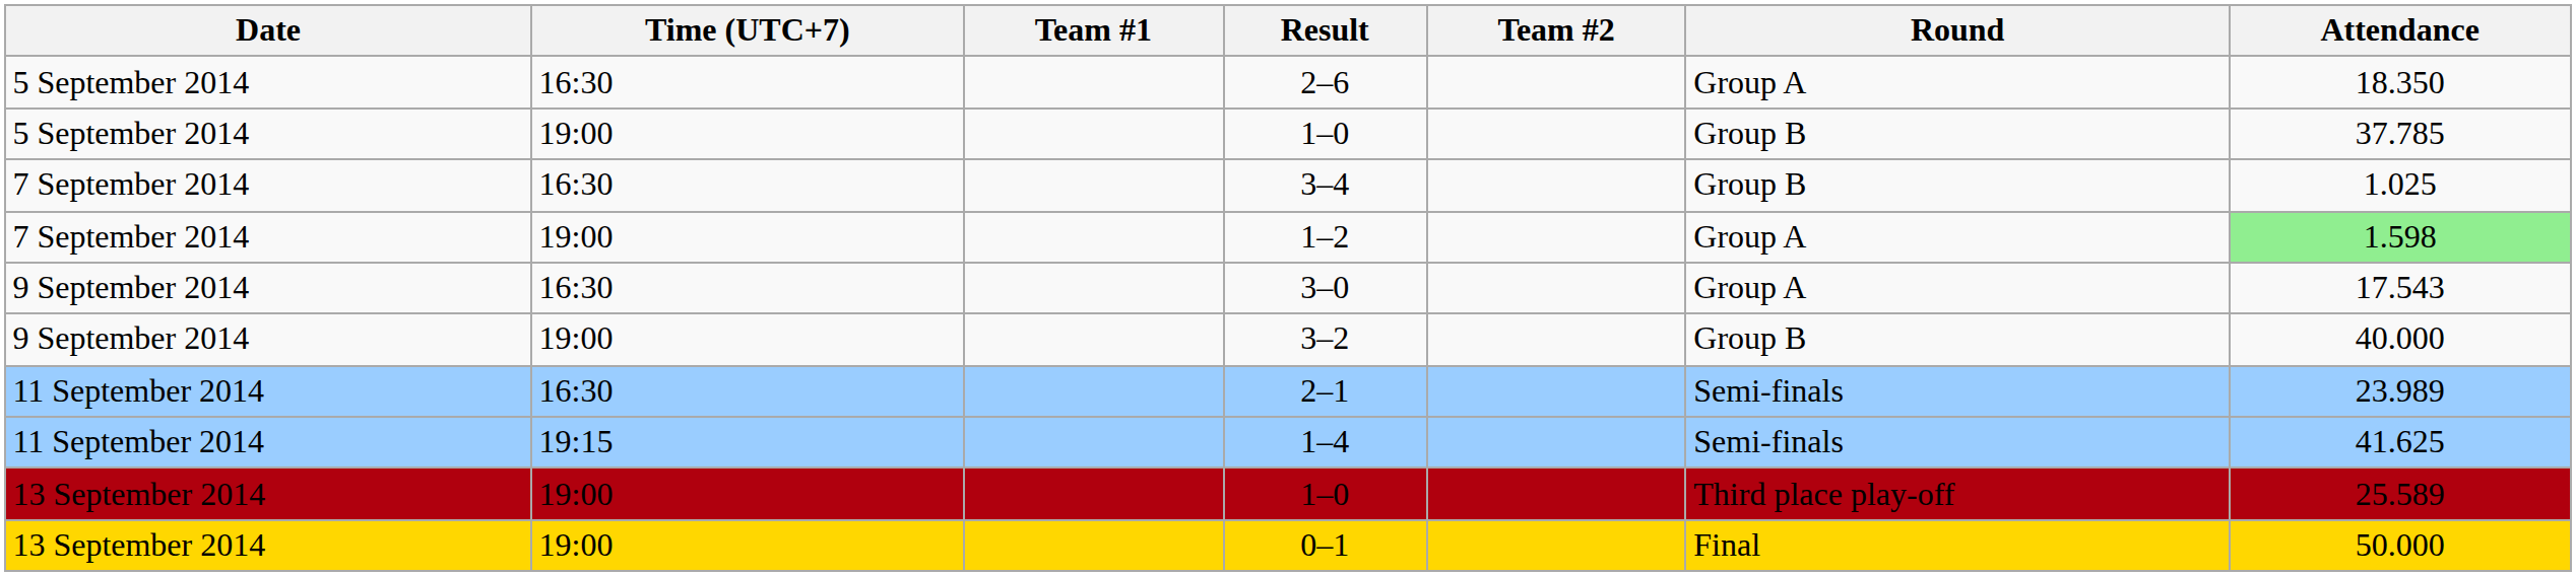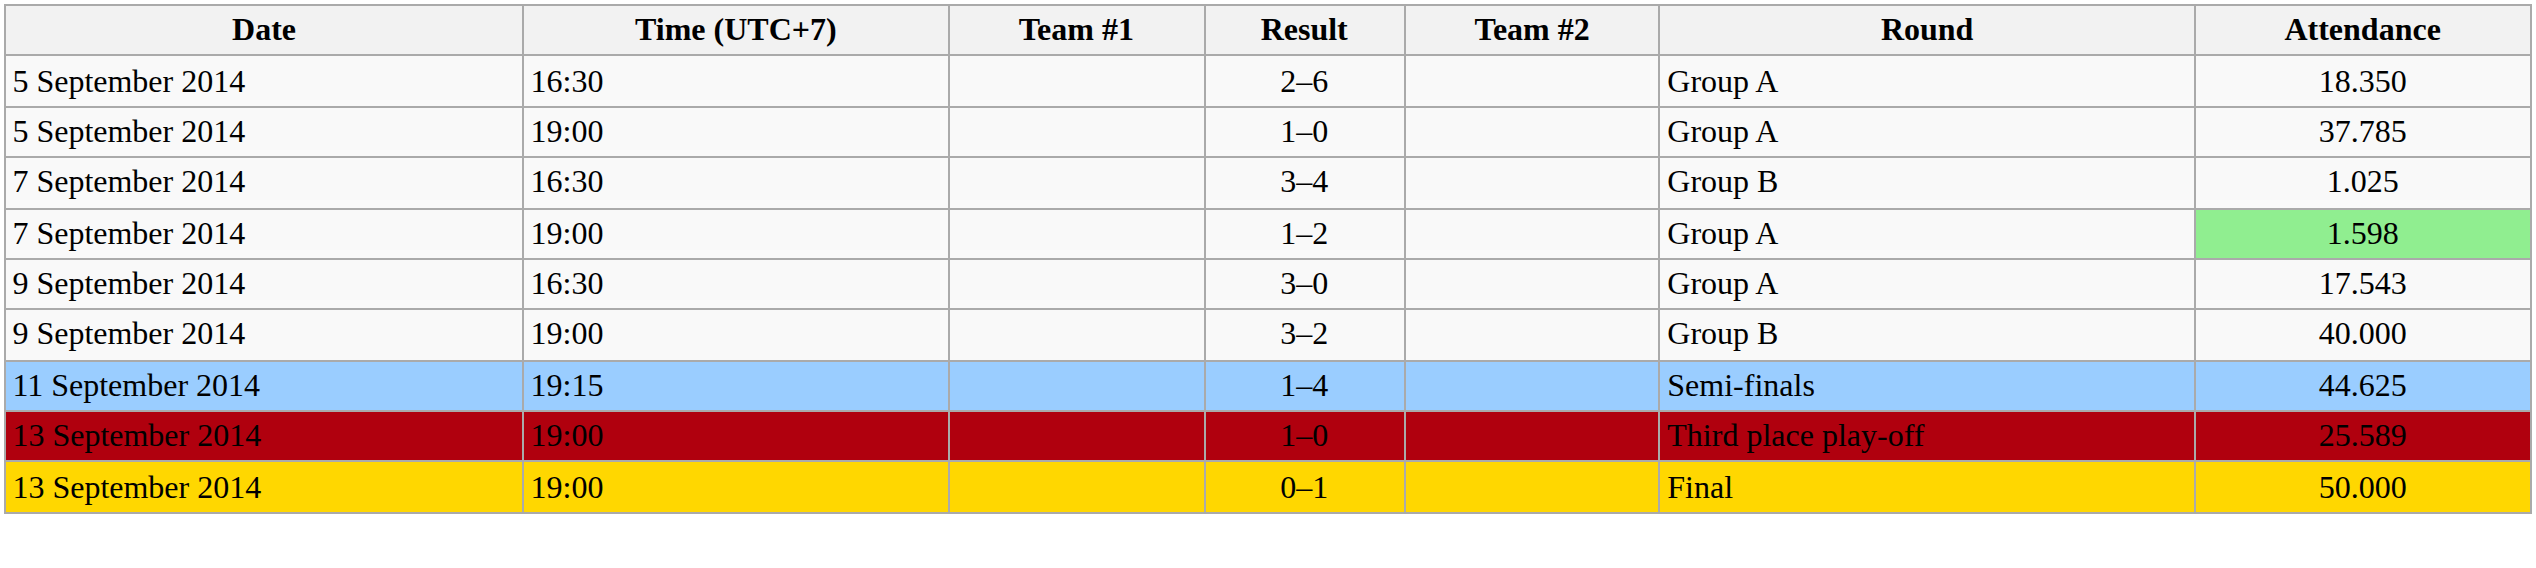 <table class="wikitable" style="text-align:left; width:100%;">
 <tr>
 <th>Date</th>
 <th>Time (UTC+7)</th>
 <th>Team #1</th>
 <th>Result</th>
 <th>Team #2</th>
 <th>Round</th>
 <th>Attendance</th>
 </tr>
 <tr>
 <td>5 September 2014</td>
 <td>16:30</td>
 <td></td>
 <td style="text-align:center;">2–6</td>
 <td></td>
 <td>Group A</td>
 <td style="text-align:center;">18.350</td>
 </tr>
 <tr>
 <td>5 September 2014</td>
 <td>19:00</td>
 <td></td>
 <td style="text-align:center;">1–0</td>
 <td></td>
-<td>Group B</td>
+<td>Group A</td>
 <td style="text-align:center;">37.785</td>
 </tr>
 <tr>
 <td>7 September 2014</td>
 <td>16:30</td>
 <td></td>
 <td style="text-align:center;">3–4</td>
 <td></td>
 <td>Group B</td>
 <td style="text-align:center;">1.025</td>
 </tr>
 <tr>
 <td>7 September 2014</td>
 <td>19:00</td>
 <td></td>
 <td style="text-align:center;">1–2</td>
 <td></td>
 <td>Group A</td>
 <td style="background: lightgreen; text-align:center;">1.598</td>
 </tr>
 <tr>
 <td>9 September 2014</td>
 <td>16:30</td>
 <td></td>
 <td style="text-align:center;">3–0</td>
 <td></td>
 <td>Group A</td>
 <td style="text-align:center;">17.543</td>
 </tr>
 <tr>
 <td>9 September 2014</td>
 <td>19:00</td>
 <td></td>
 <td style="text-align:center;">3–2</td>
 <td></td>
 <td>Group B</td>
 <td style="text-align:center;">40.000</td>
 </tr>
 <tr bgcolor=#9acdff>
 <td>11 September 2014</td>
-<td>16:30</td>
-<td></td>
-<td style="text-align:center;">2–1</td>
-<td></td>
-<td>Semi-finals</td>
-<td style="text-align:center;">23.989</td>
-</tr>
-<tr bgcolor=#9acdff>
-<td>11 September 2014</td>
 <td>19:15</td>
 <td></td>
 <td style="text-align:center;">1–4</td>
 <td></td>
 <td>Semi-finals</td>
-<td style="text-align:center;">41.625</td>
+<td style="text-align:center;">44.625</td>
 </tr>
 <tr bgcolor=Bronze>
 <td>13 September 2014</td>
 <td>19:00</td>
 <td></td>
 <td style="text-align:center;">1–0</td>
 <td></td>
 <td>Third place play-off</td>
 <td style="text-align:center;">25.589</td>
 </tr>
 <tr bgcolor=Gold>
 <td>13 September 2014</td>
 <td>19:00</td>
 <td></td>
 <td style="text-align:center;">0–1</td>
 <td></td>
 <td>Final</td>
 <td style="text-align:center;">50.000</td>
 </tr>
 </table>
